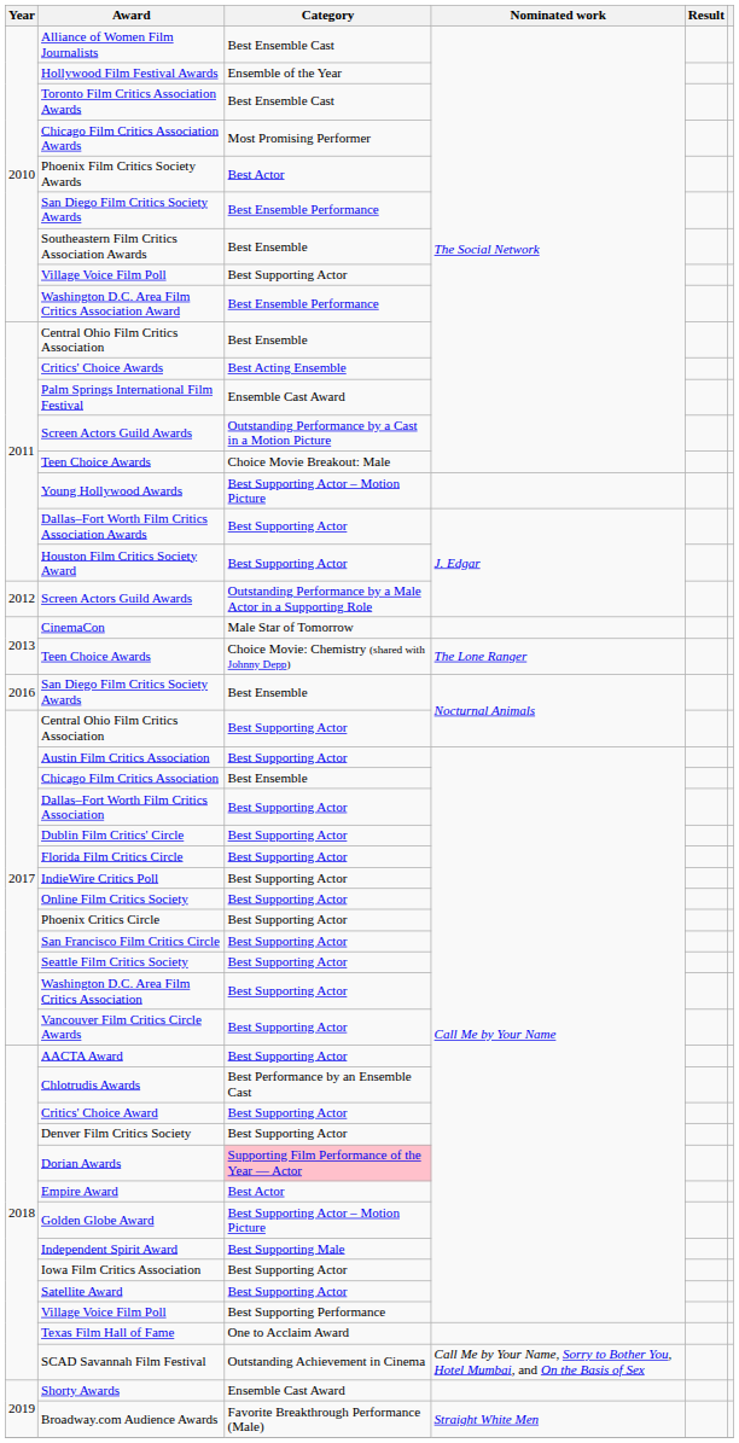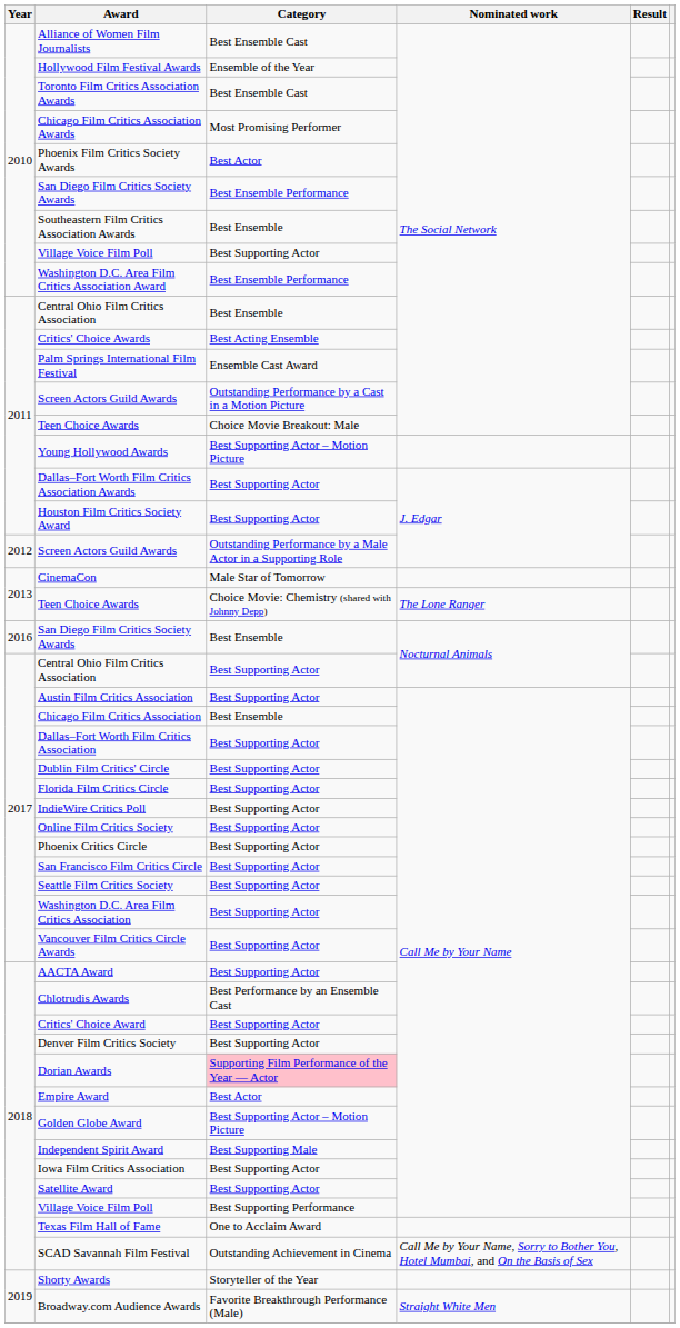 <table class="wikitable plainrowheaders" style="width:99%;">
 <tr>
 <th scope="col">Year</th>
 <th scope="col">Award</th>
 <th scope="col">Category</th>
 <th scope="col">Nominated work</th>
 <th scope="col">Result</th>
 <th scope="col" class="unsortable"></th>
 </tr>
 <tr>
 <td rowspan="9">2010</td>
 <td><a href='#'>Alliance of Women Film Journalists</a></td>
 <td>Best Ensemble Cast</td>
 <td rowspan="14"><em><a href='#'>The Social Network</a></em></td>
 <td></td>
 <td></td>
 </tr>
 <tr>
 <td><a href='#'>Hollywood Film Festival Awards</a></td>
 <td>Ensemble of the Year</td>
 <td></td>
 <td style="text-align: center;"></td>
 </tr>
 <tr>
 <td><a href='#'>Toronto Film Critics Association Awards</a></td>
 <td>Best Ensemble Cast</td>
 <td></td>
 <td style="text-align: center;"></td>
 </tr>
 <tr>
 <td><a href='#'>Chicago Film Critics Association Awards</a></td>
 <td>Most Promising Performer</td>
 <td></td>
 <td style="text-align: center;"></td>
 </tr>
 <tr>
 <td>Phoenix Film Critics Society Awards</td>
 <td><a href='#'>Best Actor</a></td>
 <td></td>
 <td></td>
 </tr>
 <tr>
 <td><a href='#'>San Diego Film Critics Society Awards</a></td>
 <td><a href='#'>Best Ensemble Performance</a></td>
 <td></td>
 <td></td>
 </tr>
 <tr>
 <td>Southeastern Film Critics Association Awards</td>
 <td>Best Ensemble</td>
 <td></td>
 <td></td>
 </tr>
 <tr>
 <td><a href='#'>Village Voice Film Poll</a></td>
 <td>Best Supporting Actor</td>
 <td></td>
 <td></td>
 </tr>
 <tr>
 <td><a href='#'>Washington D.C. Area Film Critics Association Award</a></td>
 <td><a href='#'>Best Ensemble Performance</a></td>
 <td></td>
 <td></td>
 </tr>
 <tr>
 <td rowspan="8">2011</td>
 <td>Central Ohio Film Critics Association</td>
 <td>Best Ensemble</td>
 <td></td>
 <td></td>
 </tr>
 <tr>
 <td><a href='#'>Critics' Choice Awards</a></td>
 <td><a href='#'>Best Acting Ensemble</a></td>
 <td></td>
 <td style="text-align: center;"></td>
 </tr>
 <tr>
 <td><a href='#'>Palm Springs International Film Festival</a></td>
 <td>Ensemble Cast Award</td>
 <td></td>
 <td></td>
 </tr>
 <tr>
 <td><a href='#'>Screen Actors Guild Awards</a></td>
 <td><a href='#'>Outstanding Performance by a Cast in a Motion Picture</a></td>
 <td></td>
 <td style="text-align: center;"></td>
 </tr>
 <tr>
 <td><a href='#'>Teen Choice Awards</a></td>
 <td>Choice Movie Breakout: Male</td>
 <td></td>
 <td></td>
 </tr>
 <tr>
 <td><a href='#'>Young Hollywood Awards</a></td>
 <td><a href='#'>Best Supporting Actor – Motion Picture</a></td>
 <td></td>
 <td></td>
 <td></td>
 </tr>
 <tr>
 <td><a href='#'>Dallas–Fort Worth Film Critics Association Awards</a></td>
 <td><a href='#'>Best Supporting Actor</a></td>
 <td rowspan="3"><em><a href='#'>J. Edgar</a></em></td>
 <td></td>
 <td style="text-align: center;"></td>
 </tr>
 <tr>
 <td><a href='#'>Houston Film Critics Society Award</a></td>
 <td><a href='#'>Best Supporting Actor</a></td>
 <td></td>
 <td></td>
 </tr>
 <tr>
 <td>2012</td>
 <td><a href='#'>Screen Actors Guild Awards</a></td>
 <td><a href='#'>Outstanding Performance by a Male Actor in a Supporting Role</a></td>
 <td></td>
 <td style="text-align: center;"></td>
 </tr>
 <tr>
 <td rowspan="2">2013</td>
 <td><a href='#'>CinemaCon</a></td>
 <td>Male Star of Tomorrow</td>
 <td></td>
 <td></td>
 <td></td>
 </tr>
 <tr>
 <td><a href='#'>Teen Choice Awards</a></td>
 <td>Choice Movie: Chemistry <small>(shared with <a href='#'>Johnny Depp</a>)</small></td>
 <td><em><a href='#'>The Lone Ranger</a></em></td>
 <td></td>
 <td></td>
 </tr>
 <tr>
 <td>2016</td>
 <td><a href='#'>San Diego Film Critics Society Awards</a></td>
 <td>Best Ensemble</td>
 <td rowspan="2"><em><a href='#'>Nocturnal Animals</a></em></td>
 <td></td>
 <td></td>
 </tr>
 <tr>
 <td rowspan="13">2017</td>
 <td>Central Ohio Film Critics Association</td>
 <td><a href='#'>Best Supporting Actor</a></td>
 <td></td>
 <td></td>
 </tr>
 <tr>
 <td><a href='#'>Austin Film Critics Association</a></td>
 <td><a href='#'>Best Supporting Actor</a></td>
 <td rowspan="23"><em><a href='#'>Call Me by Your Name</a></em></td>
 <td></td>
 <td></td>
 </tr>
 <tr>
 <td><a href='#'>Chicago Film Critics Association</a></td>
 <td>Best Ensemble</td>
 <td></td>
 <td></td>
 </tr>
 <tr>
 <td><a href='#'>Dallas–Fort Worth Film Critics Association</a></td>
 <td><a href='#'>Best Supporting Actor</a></td>
 <td></td>
 <td></td>
 </tr>
 <tr>
 <td><a href='#'>Dublin Film Critics' Circle</a></td>
 <td><a href='#'>Best Supporting Actor</a></td>
 <td></td>
 <td></td>
 </tr>
 <tr>
 <td><a href='#'>Florida Film Critics Circle</a></td>
 <td><a href='#'>Best Supporting Actor</a></td>
 <td></td>
 <td></td>
 </tr>
 <tr>
 <td><a href='#'>IndieWire Critics Poll</a></td>
 <td>Best Supporting Actor</td>
 <td></td>
 <td></td>
 </tr>
 <tr>
 <td><a href='#'>Online Film Critics Society</a></td>
 <td><a href='#'>Best Supporting Actor</a></td>
 <td></td>
 <td></td>
 </tr>
 <tr>
 <td>Phoenix Critics Circle</td>
 <td>Best Supporting Actor</td>
 <td></td>
 <td></td>
 </tr>
 <tr>
 <td><a href='#'>San Francisco Film Critics Circle</a></td>
 <td><a href='#'>Best Supporting Actor</a></td>
 <td></td>
 <td></td>
 </tr>
 <tr>
 <td><a href='#'>Seattle Film Critics Society</a></td>
 <td><a href='#'>Best Supporting Actor</a></td>
 <td></td>
 <td></td>
 </tr>
 <tr>
 <td><a href='#'>Washington D.C. Area Film Critics Association</a></td>
 <td><a href='#'>Best Supporting Actor</a></td>
 <td></td>
 <td style="text-align: center;"></td>
 </tr>
 <tr>
 <td><a href='#'>Vancouver Film Critics Circle Awards</a></td>
 <td><a href='#'>Best Supporting Actor</a></td>
 <td></td>
 <td></td>
 </tr>
 <tr>
 <td rowspan="13">2018</td>
 <td><a href='#'>AACTA Award</a></td>
 <td><a href='#'>Best Supporting Actor</a></td>
 <td></td>
 <td></td>
 </tr>
 <tr>
 <td><a href='#'>Chlotrudis Awards</a></td>
 <td>Best Performance by an Ensemble Cast</td>
 <td></td>
 <td></td>
 </tr>
 <tr>
 <td><a href='#'>Critics' Choice Award</a></td>
 <td><a href='#'>Best Supporting Actor</a></td>
 <td></td>
 <td></td>
 </tr>
 <tr>
 <td>Denver Film Critics Society</td>
 <td>Best Supporting Actor</td>
 <td></td>
 <td></td>
 </tr>
 <tr>
 <td><a href='#'>Dorian Awards</a></td>
 <td style="background: pink;"><a href='#'>Supporting Film Performance of the Year — Actor</a></td>
 <td></td>
 <td></td>
 </tr>
 <tr>
 <td><a href='#'>Empire Award</a></td>
 <td><a href='#'>Best Actor</a></td>
 <td></td>
 <td></td>
 </tr>
 <tr>
 <td><a href='#'>Golden Globe Award</a></td>
 <td><a href='#'>Best Supporting Actor – Motion Picture</a></td>
 <td></td>
 <td></td>
 </tr>
 <tr>
 <td><a href='#'>Independent Spirit Award</a></td>
 <td><a href='#'>Best Supporting Male</a></td>
 <td></td>
 <td></td>
 </tr>
 <tr>
 <td>Iowa Film Critics Association</td>
 <td>Best Supporting Actor</td>
 <td></td>
 <td></td>
 </tr>
 <tr>
 <td><a href='#'>Satellite Award</a></td>
 <td><a href='#'>Best Supporting Actor</a></td>
 <td></td>
 <td></td>
 </tr>
 <tr>
 <td><a href='#'>Village Voice Film Poll</a></td>
 <td>Best Supporting Performance</td>
 <td></td>
 <td></td>
 </tr>
 <tr>
 <td><a href='#'>Texas Film Hall of Fame</a></td>
 <td>One to Acclaim Award</td>
 <td></td>
 <td></td>
 <td></td>
 </tr>
 <tr>
 <td>SCAD Savannah Film Festival</td>
 <td>Outstanding Achievement in Cinema</td>
 <td><em>Call Me by Your Name</em>, <em><a href='#'>Sorry to Bother You</a></em>, <em><a href='#'>Hotel Mumbai</a></em>, and <em><a href='#'>On the Basis of Sex</a></em></td>
 <td></td>
 <td></td>
 </tr>
 <tr>
 <td rowspan="2">2019</td>
 <td><a href='#'>Shorty Awards</a></td>
-<td>Ensemble Cast Award</td>
+<td>Storyteller of the Year</td>
 <td></td>
 <td></td>
 <td></td>
 </tr>
 <tr>
 <td>Broadway.com Audience Awards</td>
 <td>Favorite Breakthrough Performance (Male)</td>
 <td><em><a href='#'>Straight White Men</a></em></td>
 <td></td>
 <td></td>
 </tr>
 <tr>
 </tr>
 </table>
